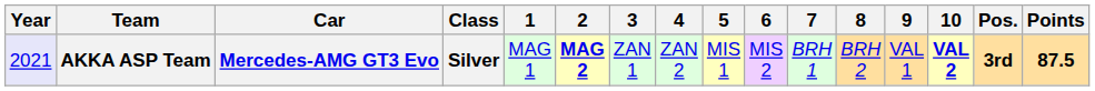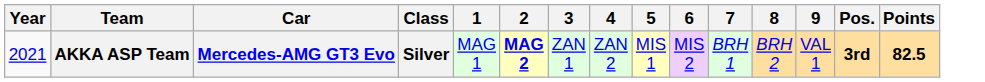 <table class="wikitable" border="1" style="text-align:center; font-size:85%;">
 <tr>
 <th>Year</th>
 <th>Team</th>
 <th>Car</th>
 <th>Class</th>
 <th>1</th>
 <th>2</th>
 <th>3</th>
 <th>4</th>
 <th>5</th>
 <th>6</th>
 <th>7</th>
 <th>8</th>
 <th>9</th>
-<th>10</th>
 <th>Pos.</th>
 <th>Points</th>
 </tr>
 <tr>
-<td style="background: lavender;"><a href='#'>2021</a></td>
+<td><a href='#'>2021</a></td>
 <th nowrap>AKKA ASP Team</th>
 <th nowrap><a href='#'>Mercedes-AMG GT3 Evo</a></th>
 <th>Silver</th>
 <td style="background:#DFFFDF;"><a href='#'>MAG<br>1</a><br></td>
 <td style="background:#FFFFBF;"><strong><a href='#'>MAG<br>2</a><br></strong></td>
 <td style="background:#DFFFDF;"><a href='#'>ZAN<br>1</a><br></td>
 <td style="background:#DFFFDF;"><a href='#'>ZAN<br>2</a><br></td>
 <td style="background:#FFFFBF;"><a href='#'>MIS<br>1</a><br></td>
 <td style="background:#EFCFFF;"><a href='#'>MIS<br>2</a><br></td>
 <td style="background:#DFFFDF;"><em><a href='#'>BRH<br>1</a></em><br></td>
 <td style="background:#FFDF9F;"><em><a href='#'>BRH<br>2</a></em><br></td>
 <td style="background:#FFDF9F;"><a href='#'>VAL<br>1</a><br></td>
-<td style="background:#FFFFBF;"><strong><a href='#'>VAL <br>2</a></strong><br></td>
 <th style="background:#FFDF9F;">3rd</th>
-<th style="background:#FFDF9F;">87.5</th>
+<th style="background:#FFDF9F;">82.5</th>
 </tr>
 </table>
